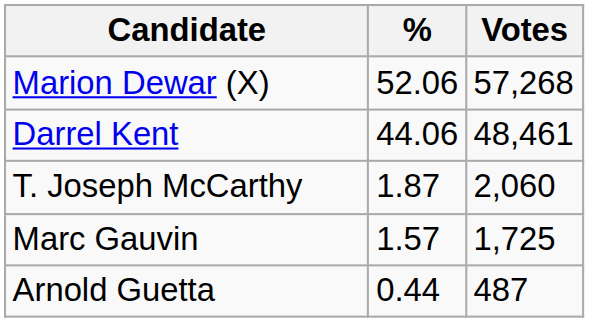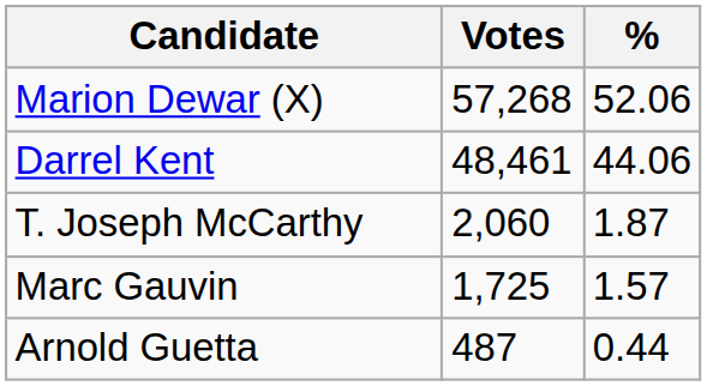 <table class="wikitable">
 <tr>
 <th style="width: 170px">Candidate</th>
+<th style="width: 50px">Votes</th>
 <th style="width: 40px">%</th>
-<th style="width: 50px">Votes</th>
 </tr>
 <tr>
 <td><a href='#'>Marion Dewar</a> (X)</td>
+<td>57,268</td>
 <td>52.06</td>
-<td>57,268</td>
 </tr>
 <tr>
 <td><a href='#'>Darrel Kent</a></td>
+<td>48,461</td>
 <td>44.06</td>
-<td>48,461</td>
 </tr>
 <tr>
 <td>T. Joseph McCarthy</td>
+<td>2,060</td>
 <td>1.87</td>
-<td>2,060</td>
 </tr>
 <tr>
 <td>Marc Gauvin</td>
+<td>1,725</td>
 <td>1.57</td>
-<td>1,725</td>
 </tr>
 <tr>
 <td>Arnold Guetta</td>
+<td>487</td>
 <td>0.44</td>
-<td>487</td>
 </tr>
 </table>
